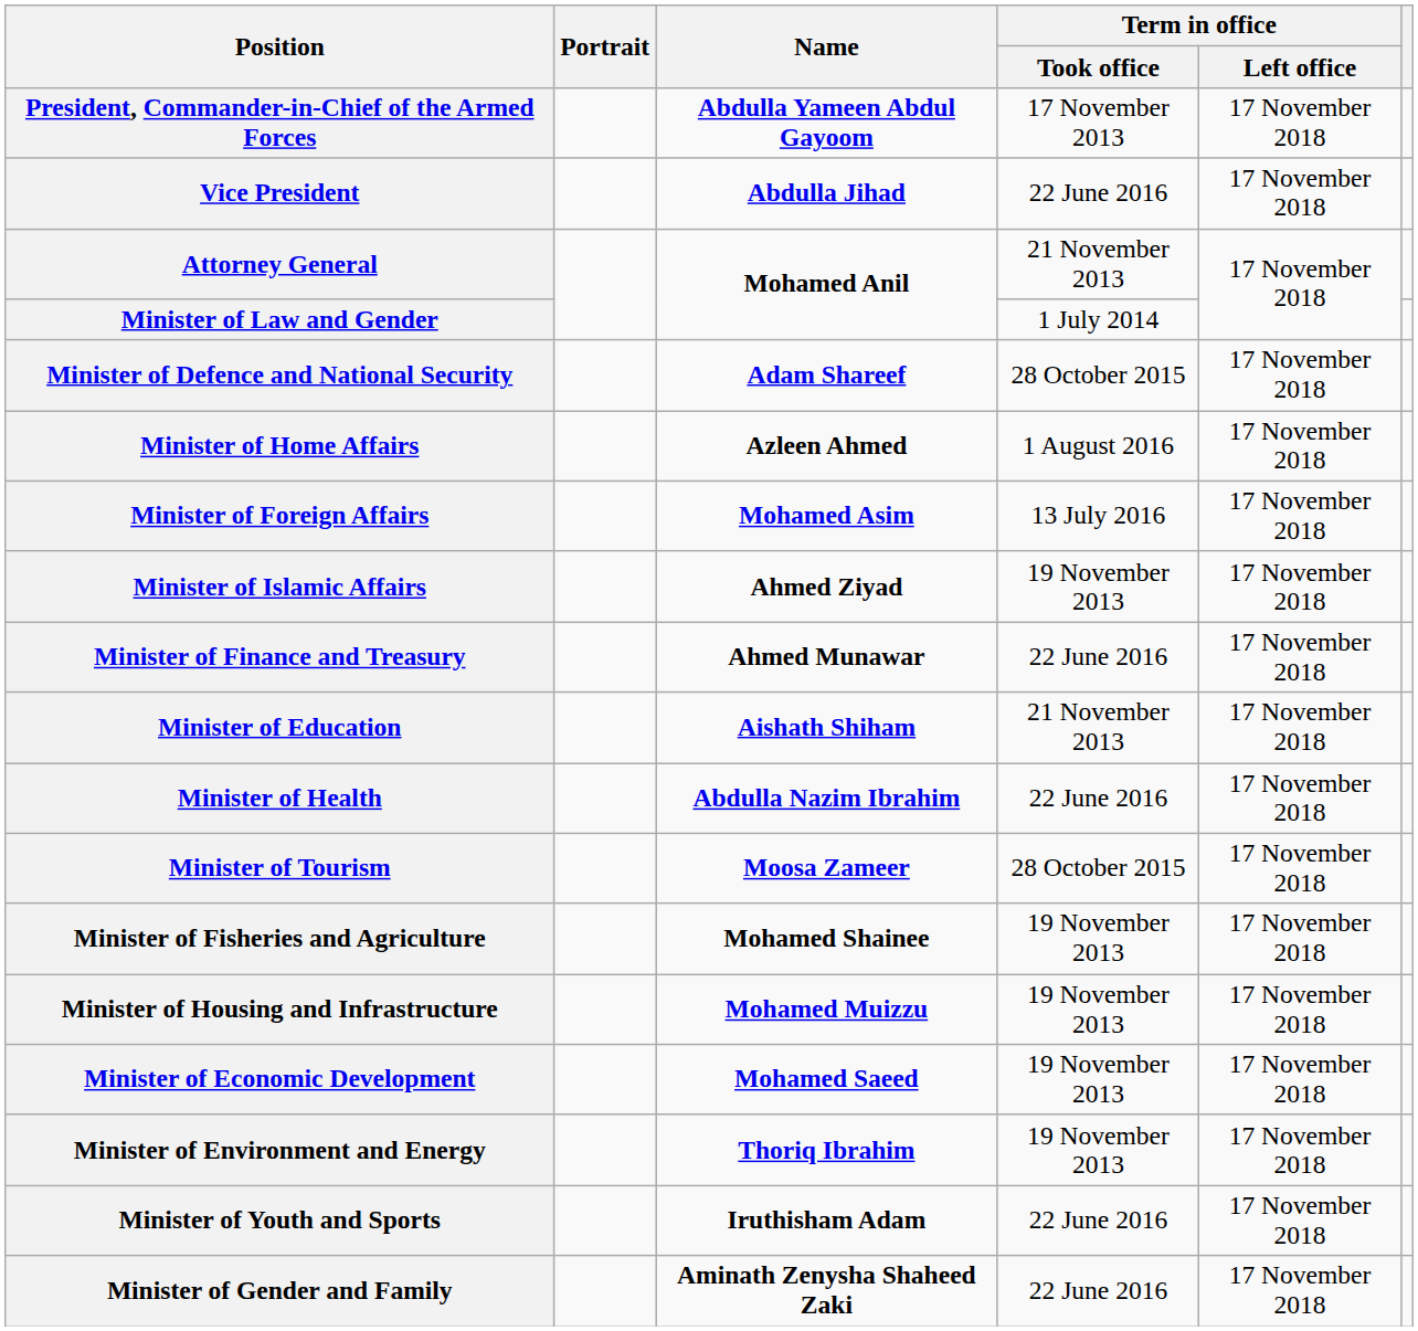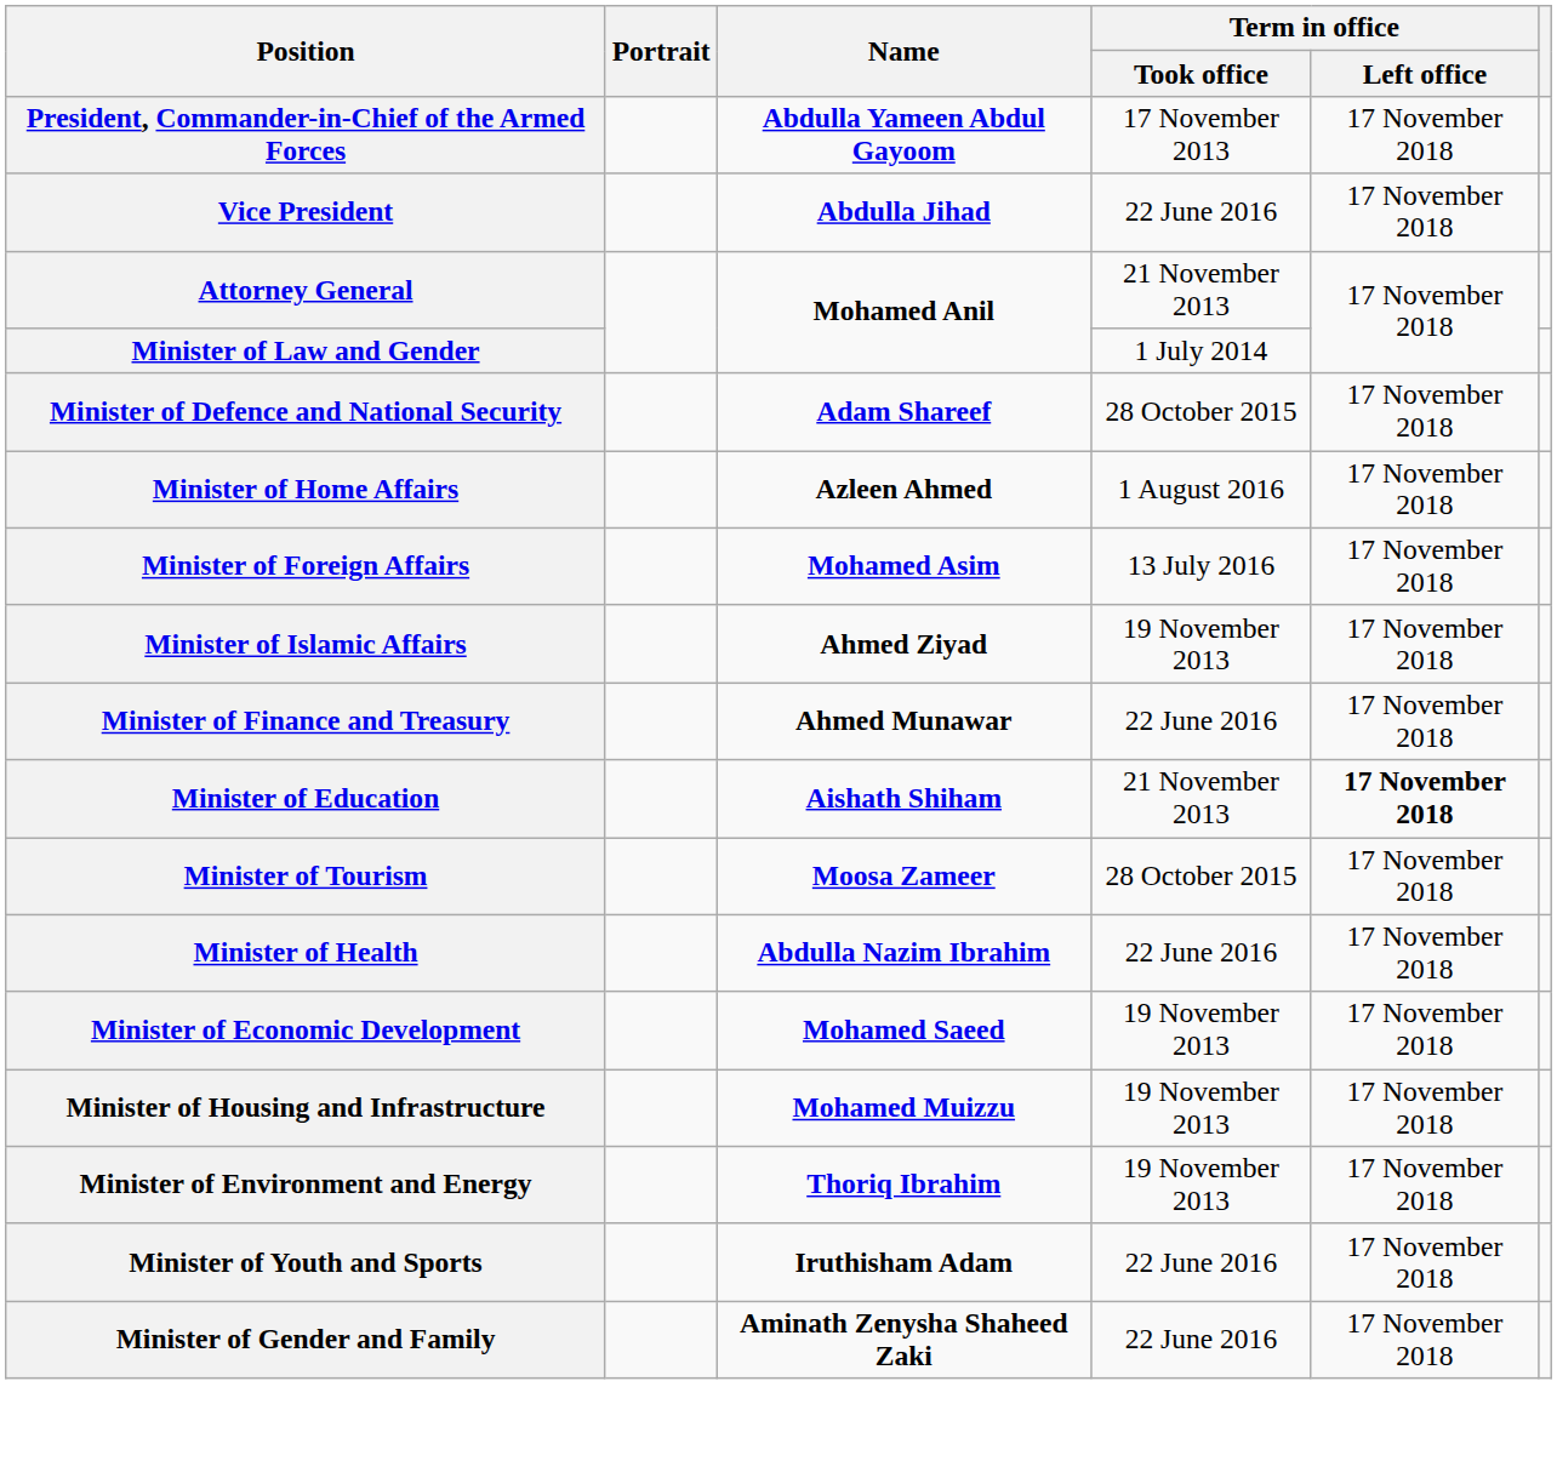 <table class="sortable wikitable" style="text-align:center;">
 <tr>
 <th rowspan="2">Position</th>
 <th rowspan="2" class="unsortable">Portrait</th>
 <th rowspan="2">Name</th>
 <th colspan="2">Term in office</th>
 <th rowspan="2" class="unsortable"></th>
 </tr>
 <tr>
 <th class="unsortable">Took office</th>
 <th class="unsortable">Left office</th>
 </tr>
 <tr>
 <th scope="row"><a href='#'>President</a>, <a href='#'>Commander-in-Chief of the Armed Forces</a></th>
 <td></td>
 <td><a href='#'><strong>Abdulla Yameen Abdul Gayoom</strong></a></td>
 <td>17 November 2013</td>
 <td>17 November 2018</td>
 <td></td>
 </tr>
 <tr>
 <th><a href='#'>Vice President</a></th>
 <td></td>
 <td><strong><a href='#'>Abdulla Jihad</a></strong></td>
 <td>22 June 2016</td>
 <td>17 November 2018</td>
 <td></td>
 </tr>
 <tr>
 <th><a href='#'>Attorney General</a></th>
 <td rowspan="2"></td>
 <td rowspan="2"><strong>Mohamed Anil</strong></td>
 <td>21 November 2013</td>
 <td rowspan="2">17 November 2018</td>
 <td></td>
 </tr>
 <tr>
 <th><a href='#'>Minister of Law and Gender</a></th>
 <td>1 July 2014</td>
 <td></td>
 </tr>
 <tr>
 <th><a href='#'>Minister of Defence and National Security</a></th>
 <td></td>
 <td><strong><a href='#'>Adam Shareef</a></strong></td>
 <td>28 October 2015</td>
 <td>17 November 2018</td>
 <td></td>
 </tr>
 <tr>
 <th><a href='#'>Minister of Home Affairs</a></th>
 <td></td>
 <td><strong>Azleen Ahmed</strong></td>
 <td>1 August 2016</td>
 <td>17 November 2018</td>
 <td></td>
 </tr>
 <tr>
 <th><a href='#'>Minister of Foreign Affairs</a></th>
 <td></td>
 <td><strong><a href='#'>Mohamed Asim</a></strong></td>
 <td>13 July 2016</td>
 <td>17 November 2018</td>
 <td></td>
 </tr>
 <tr>
 <th><a href='#'>Minister of Islamic Affairs</a></th>
 <td></td>
 <td><strong>Ahmed Ziyad</strong></td>
 <td>19 November 2013</td>
 <td>17 November 2018</td>
 <td></td>
 </tr>
 <tr>
 <th><a href='#'>Minister of Finance and Treasury</a></th>
 <td></td>
 <td><strong>Ahmed Munawar</strong></td>
 <td>22 June 2016</td>
 <td>17 November 2018</td>
 <td></td>
 </tr>
 <tr>
 <th><a href='#'>Minister of Education</a></th>
 <td></td>
 <td><strong><a href='#'>Aishath Shiham</a></strong></td>
 <td>21 November 2013</td>
+<td><strong>17 November 2018</strong></td>
+<td></td>
+</tr>
+<tr>
+<th><a href='#'>Minister of Tourism</a></th>
+<td></td>
+<td><strong><a href='#'>Moosa Zameer</a></strong></td>
+<td>28 October 2015</td>
 <td>17 November 2018</td>
 <td></td>
 </tr>
 <tr>
 <th><a href='#'>Minister of Health</a></th>
 <td></td>
 <td><strong><a href='#'>Abdulla Nazim Ibrahim</a></strong></td>
 <td>22 June 2016</td>
 <td>17 November 2018</td>
 <td></td>
 </tr>
 <tr>
-<th><a href='#'>Minister of Tourism</a></th>
+<th><a href='#'>Minister of Economic Development</a></th>
 <td></td>
-<td><strong><a href='#'>Moosa Zameer</a></strong></td>
-<td>28 October 2015</td>
-<td>17 November 2018</td>
-<td></td>
-</tr>
-<tr>
-<th>Minister of Fisheries and Agriculture</th>
-<td></td>
-<td><strong>Mohamed Shainee</strong></td>
+<td><a href='#'><strong>Mohamed Saeed</strong></a></td>
 <td>19 November 2013</td>
 <td>17 November 2018</td>
 <td></td>
 </tr>
 <tr>
 <th>Minister of Housing and Infrastructure</th>
 <td></td>
 <td><strong><a href='#'>Mohamed Muizzu</a></strong></td>
-<td>19 November 2013</td>
-<td>17 November 2018</td>
-<td></td>
-</tr>
-<tr>
-<th><a href='#'>Minister of Economic Development</a></th>
-<td></td>
-<td><a href='#'><strong>Mohamed Saeed</strong></a></td>
 <td>19 November 2013</td>
 <td>17 November 2018</td>
 <td></td>
 </tr>
 <tr>
 <th>Minister of Environment and Energy</th>
 <td></td>
 <td><strong><a href='#'>Thoriq Ibrahim</a></strong></td>
 <td>19 November 2013</td>
 <td>17 November 2018</td>
 <td></td>
 </tr>
 <tr>
 <th>Minister of Youth and Sports</th>
 <td></td>
 <td><strong>Iruthisham Adam</strong></td>
 <td>22 June 2016</td>
 <td>17 November 2018</td>
 <td></td>
 </tr>
 <tr>
 <th>Minister of Gender and Family</th>
 <td></td>
 <td><strong>Aminath Zenysha Shaheed Zaki</strong></td>
 <td>22 June 2016</td>
 <td>17 November 2018</td>
 <td></td>
 </tr>
 </table>
